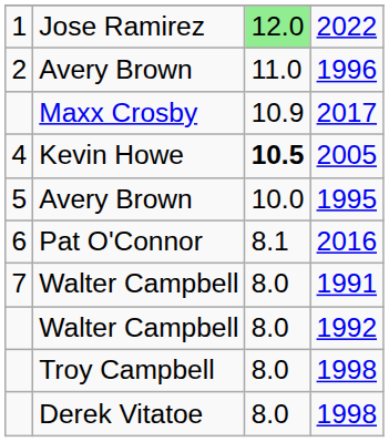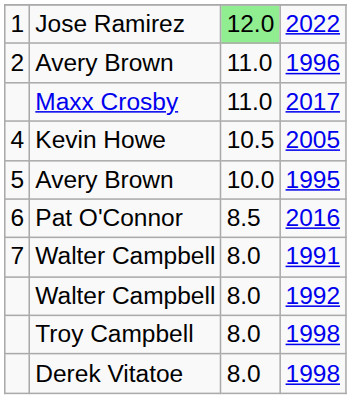 <table class="wikitable">
 <tr>
 </tr>
 <tr>
 <td>1</td>
 <td>Jose Ramirez</td>
 <td style="background: lightgreen;">12.0</td>
 <td><a href='#'>2022</a></td>
 </tr>
 <tr>
 <td>2</td>
 <td>Avery Brown</td>
 <td>11.0</td>
 <td><a href='#'>1996</a></td>
 </tr>
 <tr>
 <td></td>
 <td><a href='#'>Maxx Crosby</a></td>
-<td>10.9</td>
+<td>11.0</td>
 <td><a href='#'>2017</a></td>
 </tr>
 <tr>
 <td>4</td>
 <td>Kevin Howe</td>
-<td><strong>10.5</strong></td>
+<td>10.5</td>
 <td><a href='#'>2005</a></td>
 </tr>
 <tr>
 <td>5</td>
 <td>Avery Brown</td>
 <td>10.0</td>
 <td><a href='#'>1995</a></td>
 </tr>
 <tr>
 <td>6</td>
 <td>Pat O'Connor</td>
-<td>8.1</td>
+<td>8.5</td>
 <td><a href='#'>2016</a></td>
 </tr>
 <tr>
 <td>7</td>
 <td>Walter Campbell</td>
 <td>8.0</td>
 <td><a href='#'>1991</a></td>
 </tr>
 <tr>
 <td></td>
 <td>Walter Campbell</td>
 <td>8.0</td>
 <td><a href='#'>1992</a></td>
 </tr>
 <tr>
 <td></td>
 <td>Troy Campbell</td>
 <td>8.0</td>
 <td><a href='#'>1998</a></td>
 </tr>
 <tr>
 <td></td>
 <td>Derek Vitatoe</td>
 <td>8.0</td>
 <td><a href='#'>1998</a></td>
 </tr>
 </table>
